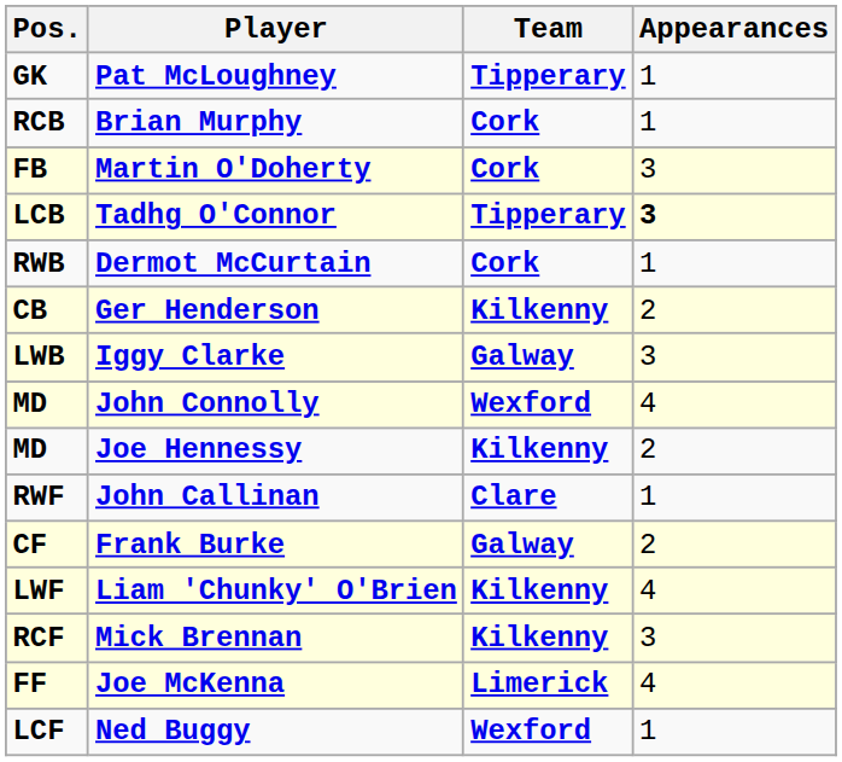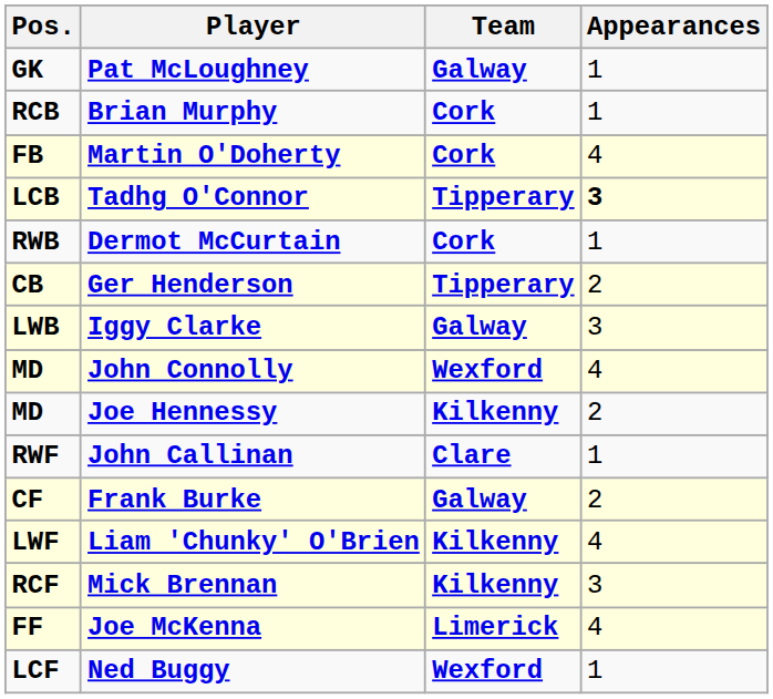 <table class="wikitable">
 <tr>
 <th>Pos.</th>
 <th>Player</th>
 <th>Team</th>
 <th>Appearances</th>
 </tr>
 <tr>
 <td><strong>GK</strong></td>
 <td> <strong><a href='#'>Pat McLoughney</a></strong></td>
-<td><strong><a href='#'>Tipperary</a></strong></td>
+<td><strong><a href='#'>Galway</a></strong></td>
 <td>1</td>
 </tr>
 <tr>
 <td><strong>RCB</strong></td>
 <td> <strong><a href='#'>Brian Murphy</a></strong></td>
 <td><strong><a href='#'>Cork</a></strong></td>
 <td>1</td>
 </tr>
 <tr bgcolor=#FFFFDD>
 <td><strong>FB</strong></td>
 <td> <strong><a href='#'>Martin O'Doherty</a></strong></td>
 <td><strong><a href='#'>Cork</a></strong></td>
-<td>3</td>
+<td>4</td>
 </tr>
 <tr bgcolor=#FFFFDD>
 <td><strong>LCB</strong></td>
 <td> <strong><a href='#'>Tadhg O'Connor</a></strong></td>
 <td><strong><a href='#'>Tipperary</a></strong></td>
 <td><strong>3</strong></td>
 </tr>
 <tr>
 <td><strong>RWB</strong></td>
 <td> <strong><a href='#'>Dermot McCurtain</a></strong></td>
 <td><strong><a href='#'>Cork</a></strong></td>
 <td>1</td>
 </tr>
 <tr bgcolor=#FFFFDD>
 <td><strong>CB</strong></td>
 <td> <strong><a href='#'>Ger Henderson</a></strong></td>
-<td><strong><a href='#'>Kilkenny</a></strong></td>
+<td><strong><a href='#'>Tipperary</a></strong></td>
 <td>2</td>
 </tr>
 <tr bgcolor=#FFFFDD>
 <td><strong>LWB</strong></td>
 <td> <strong><a href='#'>Iggy Clarke</a></strong></td>
 <td><strong><a href='#'>Galway</a></strong></td>
 <td>3</td>
 </tr>
 <tr bgcolor=#FFFFDD>
 <td><strong>MD</strong></td>
 <td> <strong><a href='#'>John Connolly</a></strong></td>
 <td><strong><a href='#'>Wexford</a></strong></td>
 <td>4</td>
 </tr>
 <tr>
 <td><strong>MD</strong></td>
 <td> <strong><a href='#'>Joe Hennessy</a></strong></td>
 <td><strong><a href='#'>Kilkenny</a></strong></td>
 <td>2</td>
 </tr>
 <tr>
 <td><strong>RWF</strong></td>
 <td> <strong><a href='#'>John Callinan</a></strong></td>
 <td><strong><a href='#'>Clare</a></strong></td>
 <td>1</td>
 </tr>
 <tr bgcolor=#FFFFDD>
 <td><strong>CF</strong></td>
 <td> <strong><a href='#'>Frank Burke</a></strong></td>
 <td><strong><a href='#'>Galway</a></strong></td>
 <td>2</td>
 </tr>
 <tr bgcolor=#FFFFDD>
 <td><strong>LWF</strong></td>
 <td> <strong><a href='#'>Liam 'Chunky' O'Brien</a></strong></td>
 <td><strong><a href='#'>Kilkenny</a></strong></td>
 <td>4</td>
 </tr>
 <tr bgcolor=#FFFFDD>
 <td><strong>RCF</strong></td>
 <td> <strong><a href='#'>Mick Brennan</a></strong></td>
 <td><strong><a href='#'>Kilkenny</a></strong></td>
 <td>3</td>
 </tr>
 <tr bgcolor=#FFFFDD>
 <td><strong>FF</strong></td>
 <td> <strong><a href='#'>Joe McKenna</a></strong></td>
 <td><strong><a href='#'>Limerick</a></strong></td>
 <td>4</td>
 </tr>
 <tr>
 <td><strong>LCF</strong></td>
 <td> <strong><a href='#'>Ned Buggy</a></strong></td>
 <td><strong><a href='#'>Wexford</a></strong></td>
 <td>1</td>
 </tr>
 </table>
